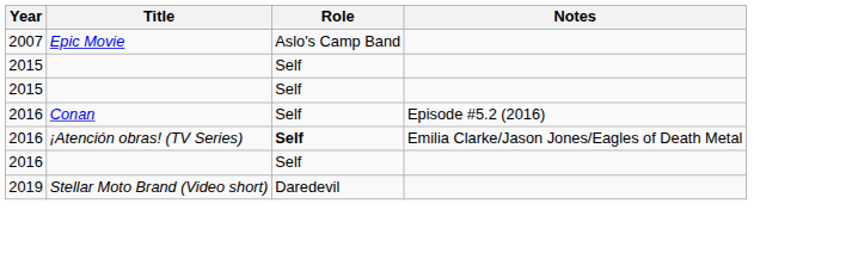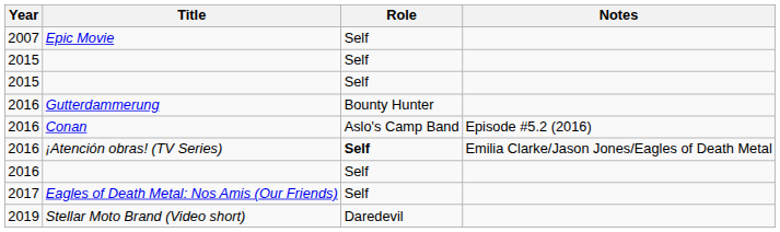 <table class="wikitable">
 <tr>
 <th>Year</th>
 <th>Title</th>
 <th>Role</th>
 <th>Notes</th>
 </tr>
 <tr>
 <td>2007</td>
 <td><em><a href='#'>Epic Movie</a></em></td>
-<td>Aslo's Camp Band</td>
+<td>Self</td>
 <td></td>
 </tr>
 <tr>
 <td>2015</td>
 <td><em></em></td>
 <td>Self</td>
 <td></td>
 </tr>
 <tr>
 <td>2015</td>
 <td><em></em></td>
 <td>Self</td>
 <td></td>
 </tr>
 <tr>
 <td>2016</td>
+<td><a href='#'><em>Gutterdammerung</em></a></td>
+<td>Bounty Hunter</td>
+<td></td>
+</tr>
+<tr>
+<td>2016</td>
 <td><em><a href='#'>Conan</a></em></td>
-<td>Self</td>
+<td>Aslo's Camp Band</td>
 <td>Episode #5.2 (2016)</td>
 </tr>
 <tr>
 <td>2016</td>
 <td><em>¡Atención obras! (TV Series)</em></td>
 <td><strong>Self</strong></td>
 <td>Emilia Clarke/Jason Jones/Eagles of Death Metal</td>
 </tr>
 <tr>
 <td>2016</td>
 <td><em></em></td>
 <td>Self</td>
 <td></td>
 </tr>
 <tr>
+<td>2017</td>
+<td><em><a href='#'>Eagles of Death Metal: Nos Amis (Our Friends)</a></em></td>
+<td>Self</td>
+<td></td>
+</tr>
+<tr>
 <td>2019</td>
 <td><em>Stellar Moto Brand (Video short)</em></td>
 <td>Daredevil</td>
 <td></td>
 </tr>
 </table>
